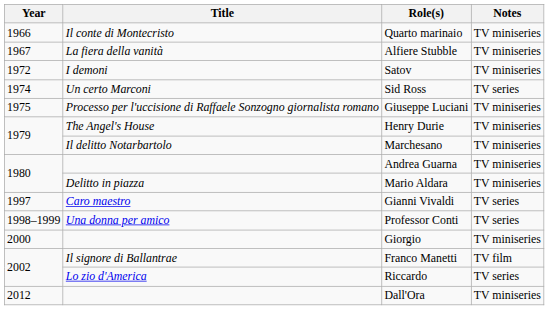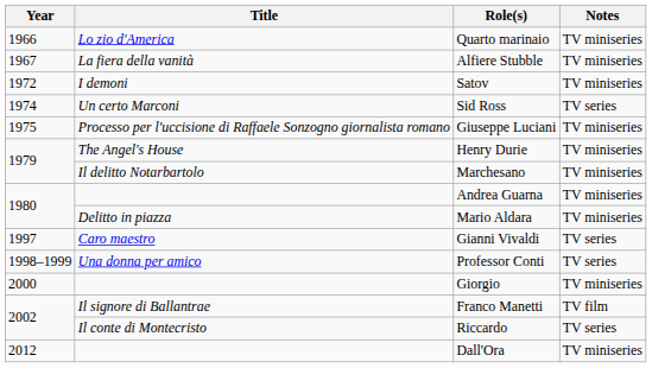 <table class="wikitable plainrowheaders sortable">
 <tr>
 <th scope="col">Year</th>
 <th scope="col">Title</th>
 <th scope="col">Role(s)</th>
 <th scope="col" class="unsortable">Notes</th>
 </tr>
 <tr>
 <td>1966</td>
-<td><em>Il conte di Montecristo</em></td>
+<td><em><a href='#'>Lo zio d'America</a></em></td>
 <td>Quarto marinaio</td>
 <td>TV miniseries</td>
 </tr>
 <tr>
 <td>1967</td>
 <td><em>La fiera della vanità</em></td>
 <td>Alfiere Stubble</td>
 <td>TV miniseries</td>
 </tr>
 <tr>
 <td>1972</td>
 <td><em>I demoni</em></td>
 <td>Satov</td>
 <td>TV miniseries</td>
 </tr>
 <tr>
 <td>1974</td>
 <td><em>Un certo Marconi</em></td>
 <td>Sid Ross</td>
 <td>TV series</td>
 </tr>
 <tr>
 <td>1975</td>
 <td><em>Processo per l'uccisione di Raffaele Sonzogno giornalista romano</em></td>
 <td>Giuseppe Luciani</td>
 <td>TV miniseries</td>
 </tr>
 <tr>
 <td rowspan=2>1979</td>
 <td><em>The Angel's House</em></td>
 <td>Henry Durie</td>
 <td>TV miniseries</td>
 </tr>
 <tr>
 <td><em>Il delitto Notarbartolo</em></td>
 <td>Marchesano</td>
 <td>TV miniseries</td>
 </tr>
 <tr>
 <td rowspan=2>1980</td>
 <td><em></em></td>
 <td>Andrea Guarna</td>
 <td>TV miniseries</td>
 </tr>
 <tr>
 <td><em>Delitto in piazza</em></td>
 <td>Mario Aldara</td>
 <td>TV miniseries</td>
 </tr>
 <tr>
 <td>1997</td>
 <td><em><a href='#'>Caro maestro</a></em></td>
 <td>Gianni Vivaldi</td>
 <td>TV series</td>
 </tr>
 <tr>
 <td>1998–1999</td>
 <td><em><a href='#'>Una donna per amico</a></em></td>
 <td>Professor Conti</td>
 <td>TV series</td>
 </tr>
 <tr>
 <td>2000</td>
 <td><em></em></td>
 <td>Giorgio</td>
 <td>TV miniseries</td>
 </tr>
 <tr>
 <td rowspan=2>2002</td>
 <td><em>Il signore di Ballantrae</em></td>
 <td>Franco Manetti</td>
 <td>TV film</td>
 </tr>
 <tr>
-<td><em><a href='#'>Lo zio d'America</a></em></td>
+<td><em>Il conte di Montecristo</em></td>
 <td>Riccardo</td>
 <td>TV series</td>
 </tr>
 <tr>
 <td>2012</td>
 <td><em></em></td>
 <td>Dall'Ora</td>
 <td>TV miniseries</td>
 </tr>
 </table>
